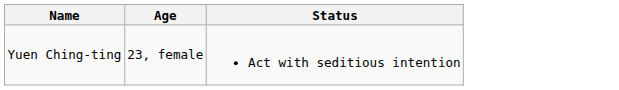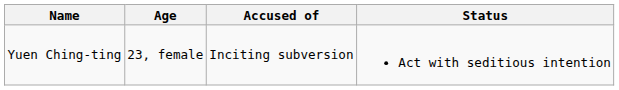 <table class="wikitable">
 <tr>
 <th>Name</th>
 <th>Age</th>
+<th>Accused of</th>
 <th>Status</th>
 </tr>
 <tr>
 <td>Yuen Ching-ting</td>
 <td>23, female</td>
+<td>Inciting subversion</td>
 <td><br><ul><li>Act with seditious intention</li></ul></td>
 </tr>
 </table>
